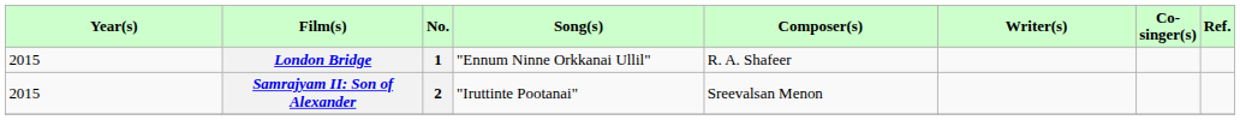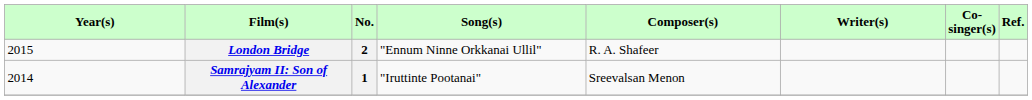 <table class="wikitable plainrowheaders" style="width:100%;" textcolor:#000;">
 <tr style="background:#cfc; text-align:center;">
 <td scope="col" style="width:20%;"><strong>Year(s)</strong></td>
 <td scope="col" style="width:18%;"><strong>Film(s)</strong></td>
 <td><strong>No.</strong></td>
 <td scope="col" style="width:23%;"><strong>Song(s)</strong></td>
 <td scope="col" style="width:21%;"><strong>Composer(s)</strong></td>
 <td scope="col" style="width:21%;"><strong>Writer(s)</strong></td>
 <td scope="col" style="width:21%;"><strong>Co-singer(s)</strong></td>
 <td scope="col" style="width:1%;"><strong>Ref.</strong></td>
 </tr>
 <tr>
 <td>2015</td>
 <th><em><a href='#'>London Bridge</a></em></th>
-<th>1</th>
+<th>2</th>
 <td>"Ennum Ninne Orkkanai Ullil"</td>
 <td>R. A. Shafeer</td>
 <td></td>
 <td></td>
 <td></td>
 </tr>
 <tr>
-<td>2015</td>
+<td>2014</td>
 <th><em><a href='#'>Samrajyam II: Son of Alexander</a></em></th>
-<th>2</th>
+<th>1</th>
 <td>"Iruttinte Pootanai"</td>
 <td>Sreevalsan Menon</td>
 <td></td>
 <td></td>
 <td></td>
 </tr>
 <tr>
 </tr>
 </table>
